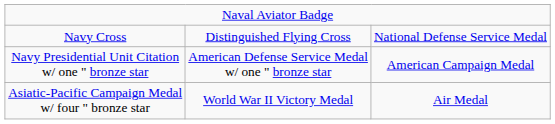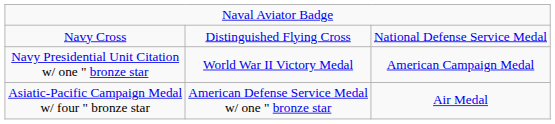 <table class="wikitable" style="margin:1em auto; text-align:center;">
 <tr>
 <td colspan="3"><a href='#'>Naval Aviator Badge</a></td>
 </tr>
 <tr>
 <td><a href='#'>Navy Cross</a></td>
 <td><a href='#'>Distinguished Flying Cross</a></td>
 <td><a href='#'>National Defense Service Medal</a></td>
 </tr>
 <tr ->
 <td><a href='#'>Navy Presidential Unit Citation</a><br>w/ one " <a href='#'>bronze star</a></td>
-<td><a href='#'>American Defense Service Medal</a><br>w/ one " <a href='#'>bronze star</a></td>
+<td><a href='#'>World War II Victory Medal</a></td>
 <td><a href='#'>American Campaign Medal</a></td>
 </tr>
 <tr>
 <td><a href='#'>Asiatic-Pacific Campaign Medal</a><br>w/ four " bronze star</td>
-<td><a href='#'>World War II Victory Medal</a></td>
+<td><a href='#'>American Defense Service Medal</a><br>w/ one " <a href='#'>bronze star</a></td>
 <td><a href='#'>Air Medal</a></td>
 </tr>
 </table>
